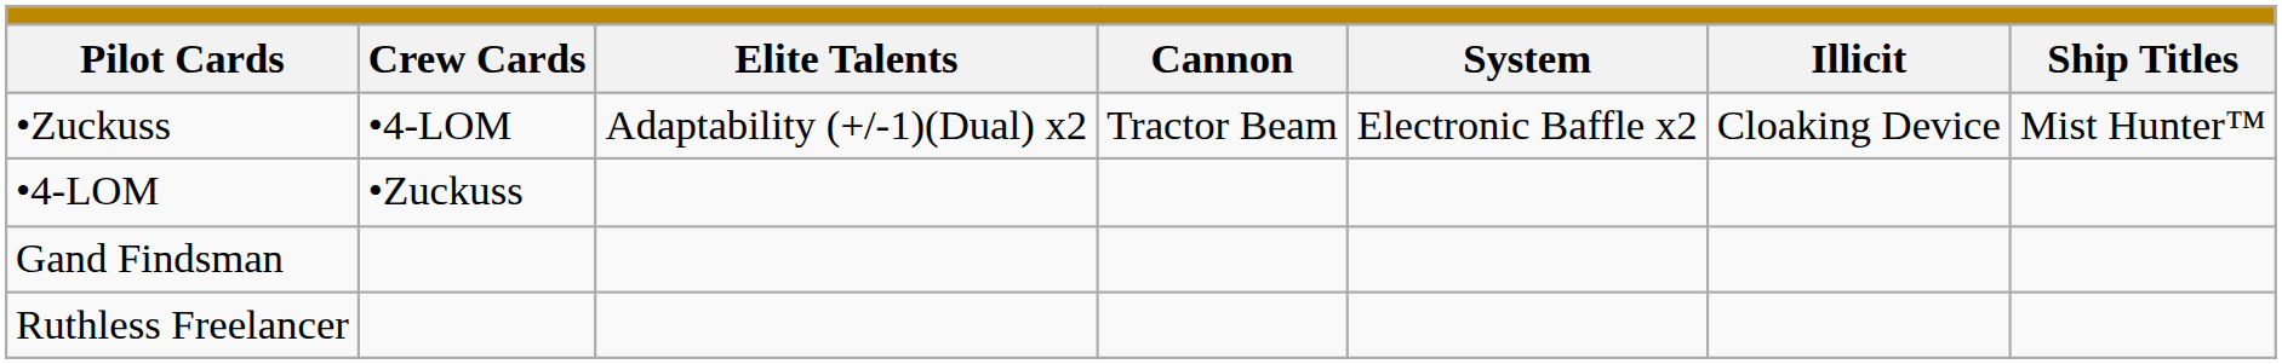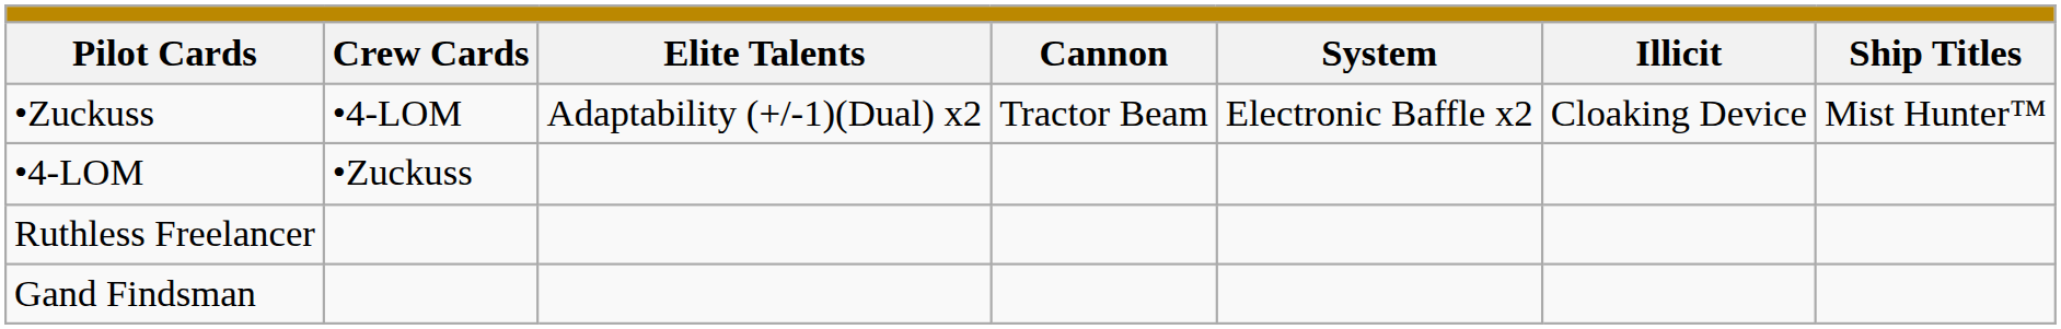 <table class="wikitable">
 <tr style="background:#bb8800;">
 <td colspan="7"></td>
 </tr>
 <tr style="background:#f0f0f0;">
 <th>Pilot Cards</th>
 <th>Crew Cards</th>
 <th>Elite Talents</th>
 <th>Cannon</th>
 <th>System</th>
 <th>Illicit</th>
 <th>Ship Titles</th>
 </tr>
 <tr>
 <td>•Zuckuss</td>
 <td>•4-LOM</td>
 <td>Adaptability (+/-1)(Dual) x2</td>
 <td>Tractor Beam</td>
 <td>Electronic Baffle x2</td>
 <td>Cloaking Device</td>
 <td>Mist Hunter™</td>
 </tr>
 <tr>
 <td>•4-LOM</td>
 <td>•Zuckuss</td>
 <td></td>
 <td></td>
 <td></td>
 <td></td>
 <td></td>
 </tr>
 <tr>
+<td>Ruthless Freelancer</td>
+<td></td>
+<td></td>
+<td></td>
+<td></td>
+<td></td>
+<td></td>
+</tr>
+<tr>
 <td>Gand Findsman</td>
 <td></td>
 <td></td>
 <td></td>
 <td></td>
 <td></td>
 <td></td>
 </tr>
-<tr>
-<td>Ruthless Freelancer</td>
-<td></td>
-<td></td>
-<td></td>
-<td></td>
-<td></td>
-<td></td>
-</tr>
 </table>
